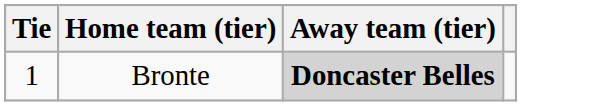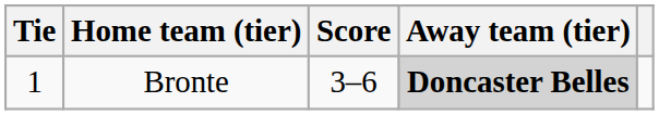 <table class="wikitable" style="text-align:center; font-size:85%">
 <tr>
 <th>Tie</th>
 <th>Home team (tier)</th>
+<th>Score</th>
 <th>Away team (tier)</th>
 <th></th>
 </tr>
 <tr>
 <td align="center">1</td>
 <td>Bronte</td>
+<td align="center">3–6</td>
 <td style="background: lightgrey;"><strong>Doncaster Belles</strong></td>
 <td></td>
 </tr>
 </table>
